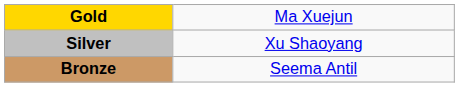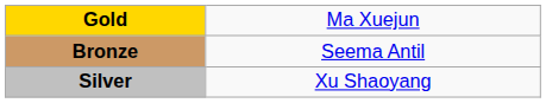 <table class="wikitable" style="text-align:center; " width="35%">
 <tr>
 <td bgcolor="gold"><strong>Gold</strong></td>
 <td><a href='#'>Ma Xuejun</a><br>  <small><em></em></small></td>
 </tr>
 <tr>
+<td bgcolor="CC9966"><strong>Bronze</strong></td>
+<td><a href='#'>Seema Antil</a><br>  <small><em></em></small></td>
+</tr>
+<tr>
 <td bgcolor="silver"><strong>Silver</strong></td>
 <td><a href='#'>Xu Shaoyang</a><br>  <small><em></em></small></td>
 </tr>
-<tr>
-<td bgcolor="CC9966"><strong>Bronze</strong></td>
-<td><a href='#'>Seema Antil</a><br>  <small><em></em></small></td>
-</tr>
 </table>
